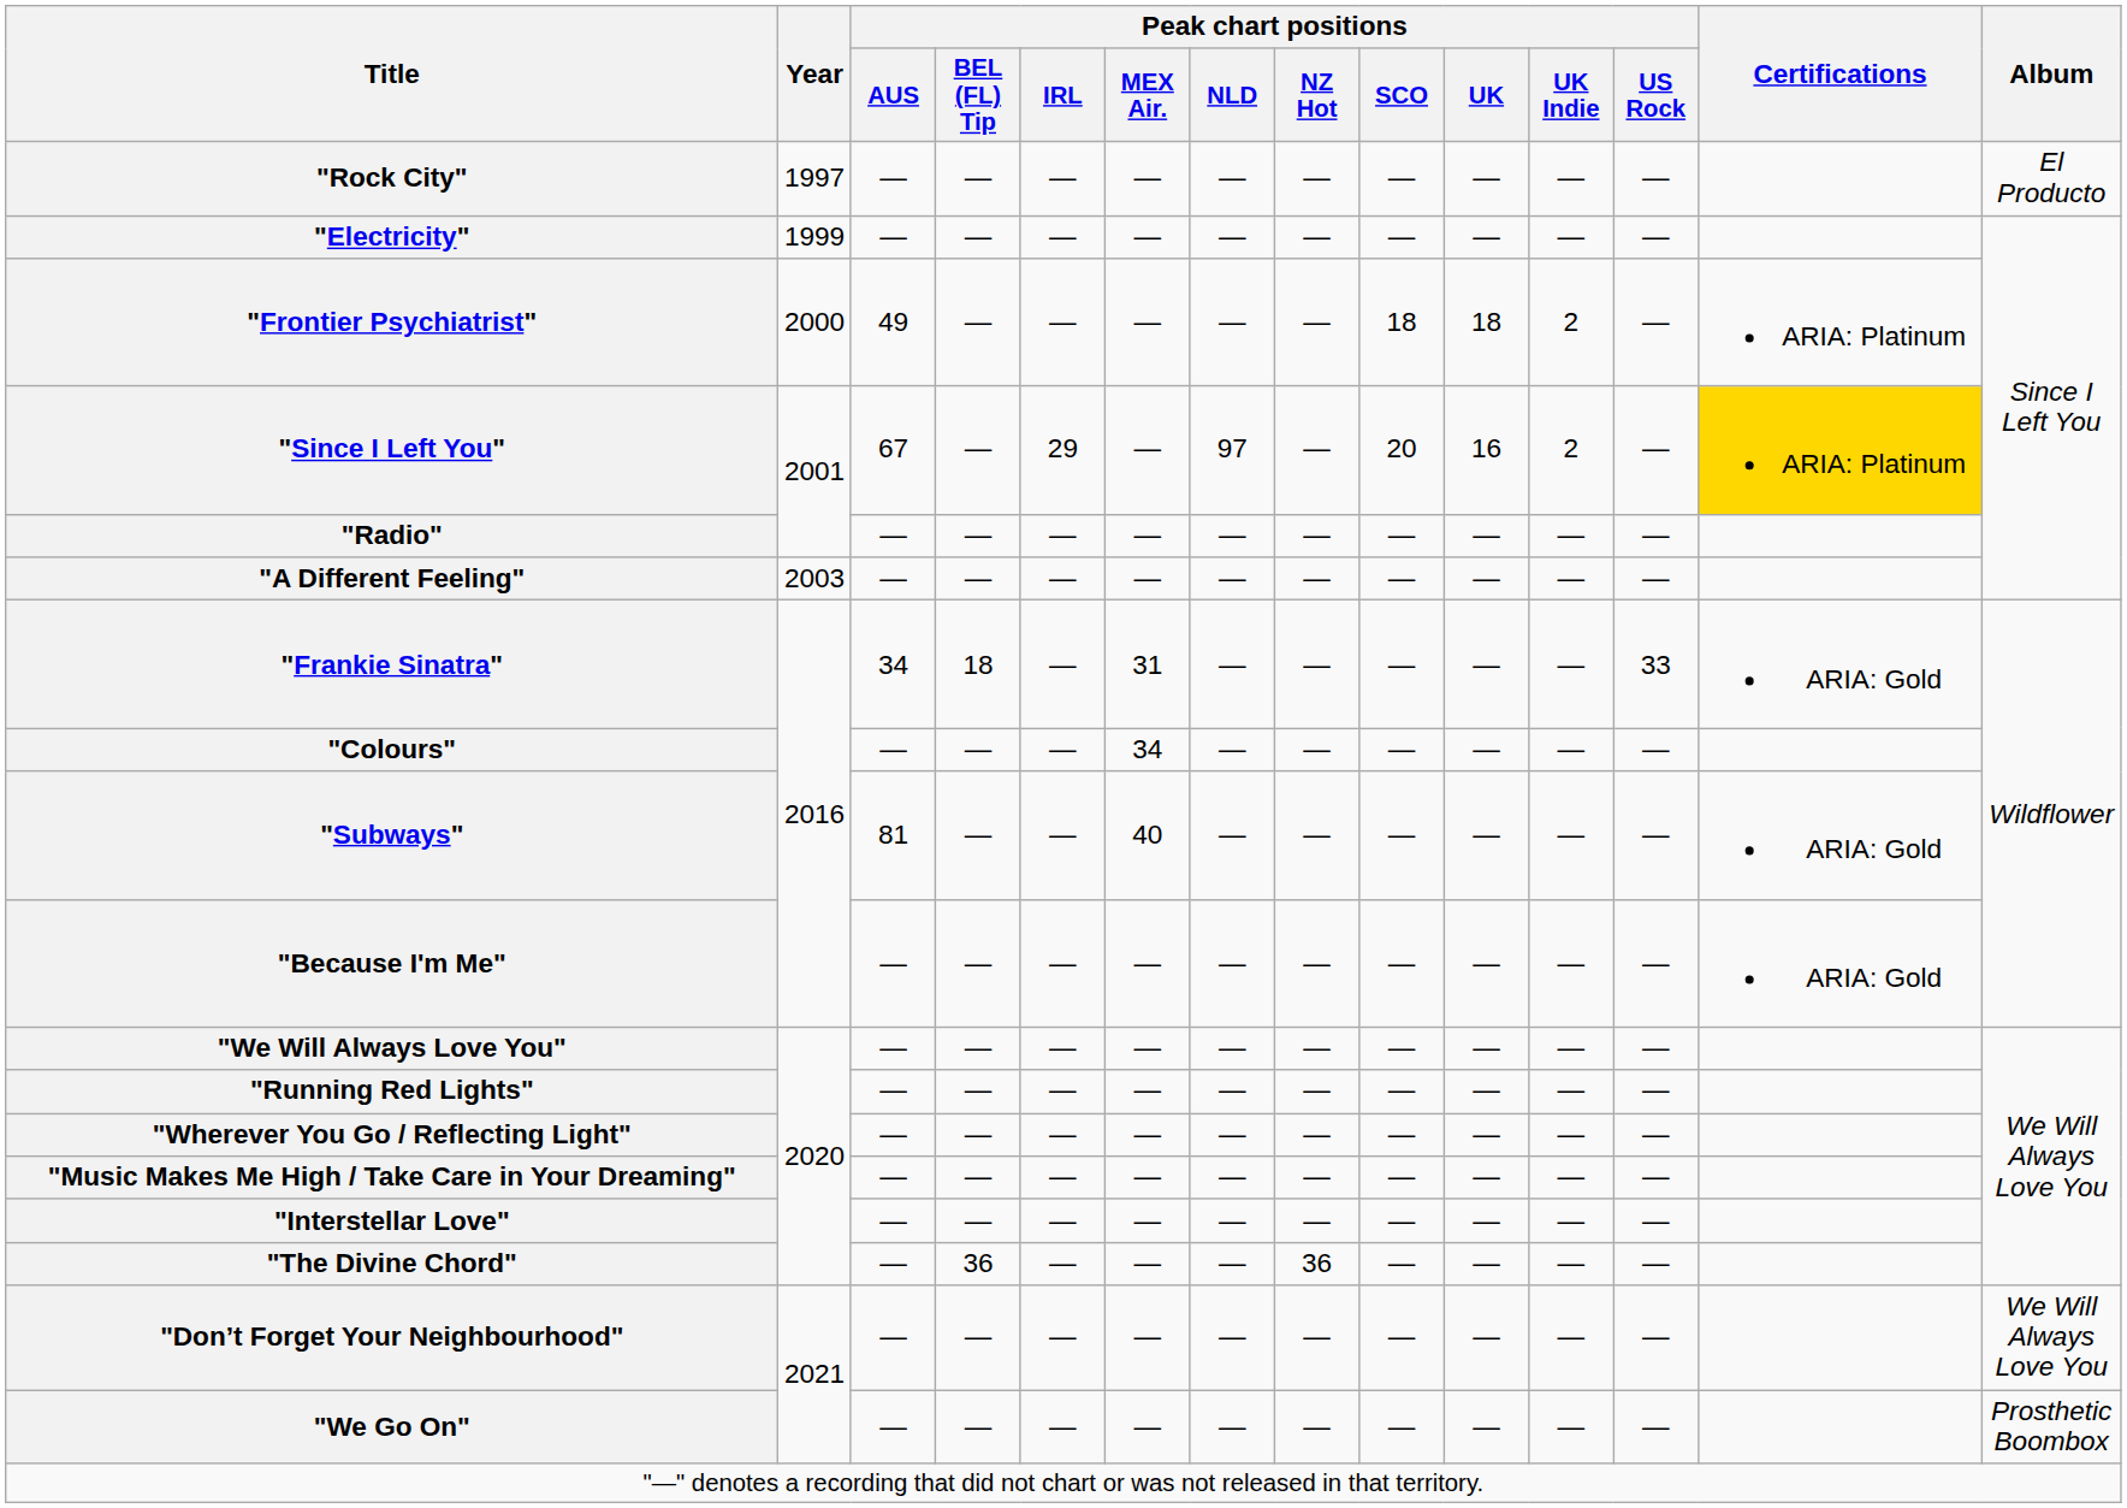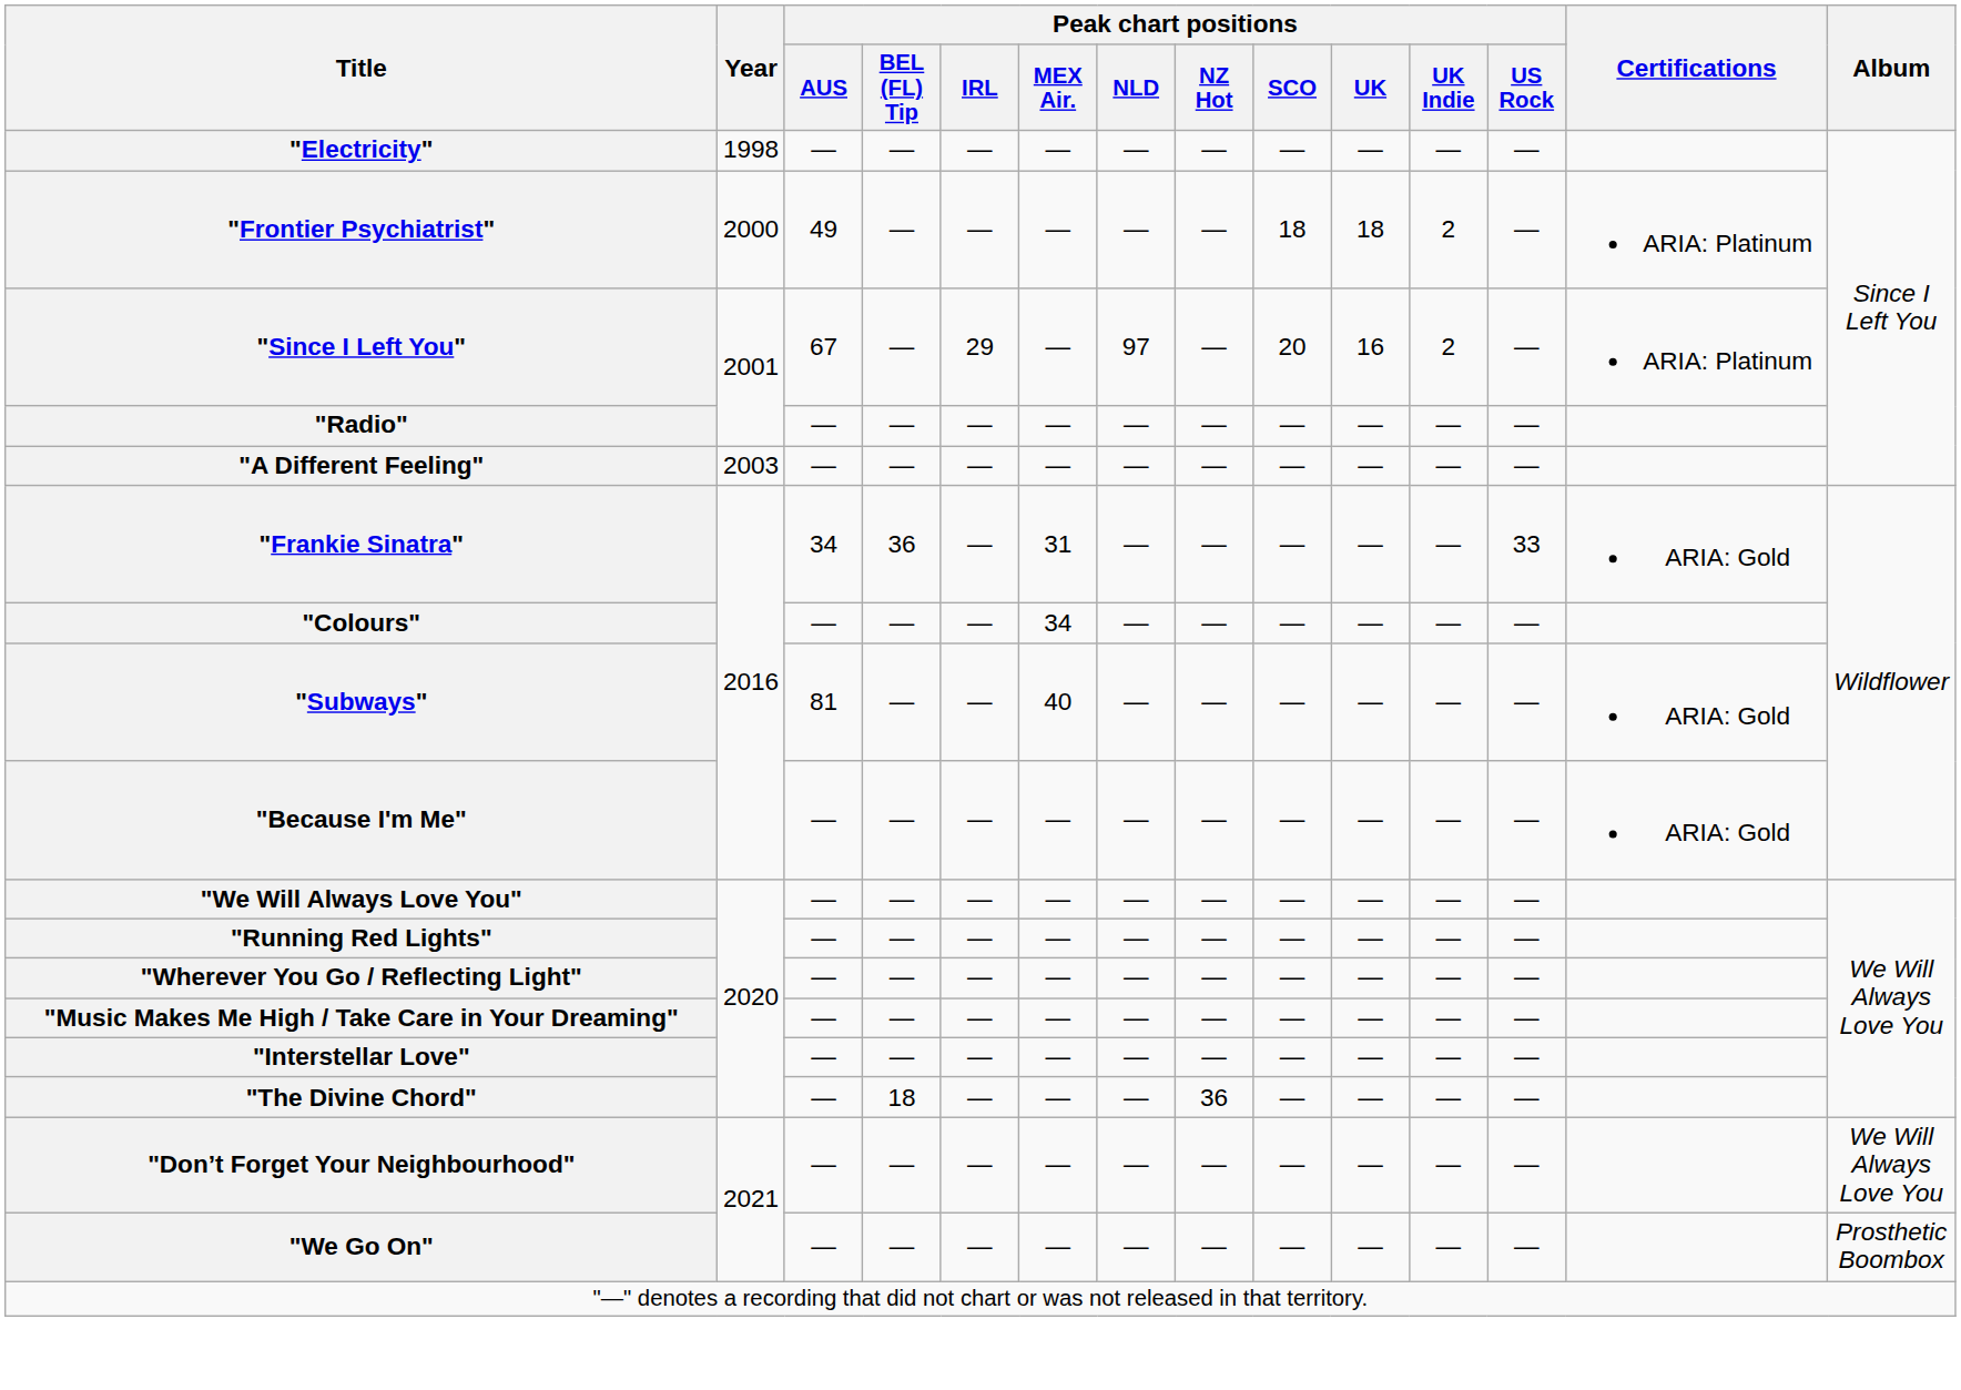 <table class="wikitable plainrowheaders" style="text-align:center;" border="1">
 <tr>
 <th scope="col" rowspan="2" style="width:28em;">Title</th>
 <th scope="col" rowspan="2">Year</th>
 <th scope="col" colspan="10">Peak chart positions</th>
 <th scope="col" rowspan="2" style="width:10em;"><a href='#'>Certifications</a></th>
 <th scope="col" rowspan="2">Album</th>
 </tr>
 <tr>
 <th scope="col" style="width:3em;font-size:90%;"><a href='#'>AUS</a><br></th>
 <th scope="col" style="width:3em;font-size:90%;"><a href='#'>BEL<br>(FL)<br>Tip</a><br></th>
 <th scope="col" style="width:3em;font-size:90%;"><a href='#'>IRL</a><br></th>
 <th scope="col" style="width:3em;font-size:90%;"><a href='#'>MEX<br>Air.</a><br></th>
 <th scope="col" style="width:3em;font-size:90%;"><a href='#'>NLD</a><br></th>
 <th scope="col" style="width:3em;font-size:90%;"><a href='#'>NZ<br>Hot</a><br></th>
 <th scope="col" style="width:3em;font-size:90%;"><a href='#'>SCO</a><br></th>
 <th scope="col" style="width:3em;font-size:90%;"><a href='#'>UK</a><br></th>
 <th scope="col" style="width:3em;font-size:90%;"><a href='#'>UK<br>Indie</a><br></th>
 <th scope="col" style="width:3em;font-size:90%;"><a href='#'>US<br>Rock</a><br></th>
 </tr>
 <tr>
-<th scope="row">"Rock City"</th>
-<td>1997</td>
-<td>—</td>
-<td>—</td>
-<td>—</td>
-<td>—</td>
-<td>—</td>
-<td>—</td>
-<td>—</td>
-<td>—</td>
-<td>—</td>
-<td>—</td>
-<td></td>
-<td><em>El Producto</em></td>
-</tr>
-<tr>
 <th scope="row">"<a href='#'>Electricity</a>"</th>
-<td>1999</td>
+<td>1998</td>
 <td>—</td>
 <td>—</td>
 <td>—</td>
 <td>—</td>
 <td>—</td>
 <td>—</td>
 <td>—</td>
 <td>—</td>
 <td>—</td>
 <td>—</td>
 <td></td>
 <td rowspan="5"><em>Since I Left You</em></td>
 </tr>
 <tr>
 <th scope="row">"<a href='#'>Frontier Psychiatrist</a>"</th>
 <td>2000</td>
 <td>49</td>
 <td>—</td>
 <td>—</td>
 <td>—</td>
 <td>—</td>
 <td>—</td>
 <td>18</td>
 <td>18</td>
 <td>2</td>
 <td>—</td>
 <td><br><ul><li>ARIA: Platinum</li></ul></td>
 </tr>
 <tr>
 <th scope="row">"<a href='#'>Since I Left You</a>"</th>
 <td rowspan="2">2001</td>
 <td>67</td>
 <td>—</td>
 <td>29</td>
 <td>—</td>
 <td>97</td>
 <td>—</td>
 <td>20</td>
 <td>16</td>
 <td>2</td>
 <td>—</td>
-<td style="background: gold;"><br><ul><li>ARIA: Platinum</li></ul></td>
+<td><br><ul><li>ARIA: Platinum</li></ul></td>
 </tr>
 <tr>
 <th scope="row">"Radio"</th>
 <td>—</td>
 <td>—</td>
 <td>—</td>
 <td>—</td>
 <td>—</td>
 <td>—</td>
 <td>—</td>
 <td>—</td>
 <td>—</td>
 <td>—</td>
 <td></td>
 </tr>
 <tr>
 <th scope="row">"A Different Feeling"</th>
 <td>2003</td>
 <td>—</td>
 <td>—</td>
 <td>—</td>
 <td>—</td>
 <td>—</td>
 <td>—</td>
 <td>—</td>
 <td>—</td>
 <td>—</td>
 <td>—</td>
 <td></td>
 </tr>
 <tr>
 <th scope="row">"<a href='#'>Frankie Sinatra</a>"</th>
 <td rowspan="4">2016</td>
 <td>34</td>
-<td>18</td>
+<td>36</td>
 <td>—</td>
 <td>31</td>
 <td>—</td>
 <td>—</td>
 <td>—</td>
 <td>—</td>
 <td>—</td>
 <td>33</td>
 <td><br><ul><li>ARIA: Gold</li></ul></td>
 <td rowspan="4"><em>Wildflower</em></td>
 </tr>
 <tr>
 <th scope="row">"Colours"</th>
 <td>—</td>
 <td>—</td>
 <td>—</td>
 <td>34</td>
 <td>—</td>
 <td>—</td>
 <td>—</td>
 <td>—</td>
 <td>—</td>
 <td>—</td>
 <td></td>
 </tr>
 <tr>
 <th scope="row">"<a href='#'>Subways</a>"</th>
 <td>81</td>
 <td>—</td>
 <td>—</td>
 <td>40</td>
 <td>—</td>
 <td>—</td>
 <td>—</td>
 <td>—</td>
 <td>—</td>
 <td>—</td>
 <td><br><ul><li>ARIA: Gold</li></ul></td>
 </tr>
 <tr>
 <th scope="row">"Because I'm Me"</th>
 <td>—</td>
 <td>—</td>
 <td>—</td>
 <td>—</td>
 <td>—</td>
 <td>—</td>
 <td>—</td>
 <td>—</td>
 <td>—</td>
 <td>—</td>
 <td><br><ul><li>ARIA: Gold</li></ul></td>
 </tr>
 <tr>
 <th scope="row">"We Will Always Love You"<br></th>
 <td rowspan="6">2020</td>
 <td>—</td>
 <td>—</td>
 <td>—</td>
 <td>—</td>
 <td>—</td>
 <td>—</td>
 <td>—</td>
 <td>—</td>
 <td>—</td>
 <td>—</td>
 <td></td>
 <td rowspan="6"><em>We Will Always Love You</em></td>
 </tr>
 <tr>
 <th scope="row">"Running Red Lights"<br></th>
 <td>—</td>
 <td>—</td>
 <td>—</td>
 <td>—</td>
 <td>—</td>
 <td>—</td>
 <td>—</td>
 <td>—</td>
 <td>—</td>
 <td>—</td>
 <td></td>
 </tr>
 <tr>
 <th scope="row">"Wherever You Go / Reflecting Light"</th>
 <td>—</td>
 <td>—</td>
 <td>—</td>
 <td>—</td>
 <td>—</td>
 <td>—</td>
 <td>—</td>
 <td>—</td>
 <td>—</td>
 <td>—</td>
 <td></td>
 </tr>
 <tr>
 <th scope="row">"Music Makes Me High / Take Care in Your Dreaming"</th>
 <td>—</td>
 <td>—</td>
 <td>—</td>
 <td>—</td>
 <td>—</td>
 <td>—</td>
 <td>—</td>
 <td>—</td>
 <td>—</td>
 <td>—</td>
 <td></td>
 </tr>
 <tr>
 <th scope="row">"Interstellar Love"<br></th>
 <td>—</td>
 <td>—</td>
 <td>—</td>
 <td>—</td>
 <td>—</td>
 <td>—</td>
 <td>—</td>
 <td>—</td>
 <td>—</td>
 <td>—</td>
 <td></td>
 </tr>
 <tr>
 <th scope="row">"The Divine Chord"<br></th>
 <td>—</td>
-<td>36</td>
+<td>18</td>
 <td>—</td>
 <td>—</td>
 <td>—</td>
 <td>36</td>
 <td>—</td>
 <td>—</td>
 <td>—</td>
 <td>—</td>
 <td></td>
 </tr>
 <tr>
 <th scope="row">"Don’t Forget Your Neighbourhood"<br></th>
 <td rowspan="2">2021</td>
 <td>—</td>
 <td>—</td>
 <td>—</td>
 <td>—</td>
 <td>—</td>
 <td>—</td>
 <td>—</td>
 <td>—</td>
 <td>—</td>
 <td>—</td>
 <td></td>
 <td rowspan="1"><em>We Will Always Love You</em></td>
 </tr>
 <tr>
 <th scope="row">"We Go On"<br></th>
 <td>—</td>
 <td>—</td>
 <td>—</td>
 <td>—</td>
 <td>—</td>
 <td>—</td>
 <td>—</td>
 <td>—</td>
 <td>—</td>
 <td>—</td>
 <td></td>
 <td rowspan="1"><em>Prosthetic Boombox</em></td>
 </tr>
 <tr>
 <td colspan="14" style="font-size:90%">"—" denotes a recording that did not chart or was not released in that territory.</td>
 </tr>
 </table>
